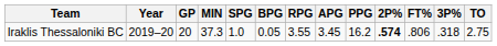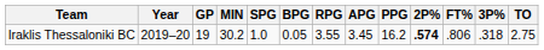 <table class="wikitable">
 <tr>
 <th>Team</th>
 <th>Year</th>
 <th>GP</th>
 <th>MIN</th>
 <th>SPG</th>
 <th>BPG</th>
 <th>RPG</th>
 <th>APG</th>
 <th>PPG</th>
 <th>2P%</th>
 <th>FT%</th>
 <th>3P%</th>
 <th>TO</th>
 </tr>
 <tr>
 <td>Iraklis Thessaloniki BC</td>
 <td>2019–20</td>
-<td>20</td>
-<td>37.3</td>
+<td>19</td>
+<td>30.2</td>
 <td>1.0</td>
 <td>0.05</td>
 <td>3.55</td>
 <td>3.45</td>
 <td>16.2</td>
 <td><strong>.574</strong></td>
 <td>.806</td>
 <td>.318</td>
 <td>2.75</td>
 </tr>
 </table>
